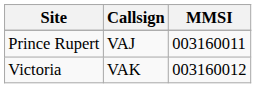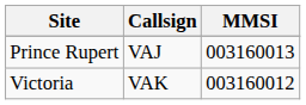 <table class="wikitable">
 <tr>
 <th>Site</th>
 <th>Callsign</th>
 <th>MMSI</th>
 </tr>
 <tr>
 </tr>
 <tr>
 <td>Prince Rupert</td>
 <td>VAJ</td>
-<td>003160011</td>
+<td>003160013</td>
 </tr>
 <tr>
 <td>Victoria</td>
 <td>VAK</td>
 <td>003160012</td>
 </tr>
 </table>
